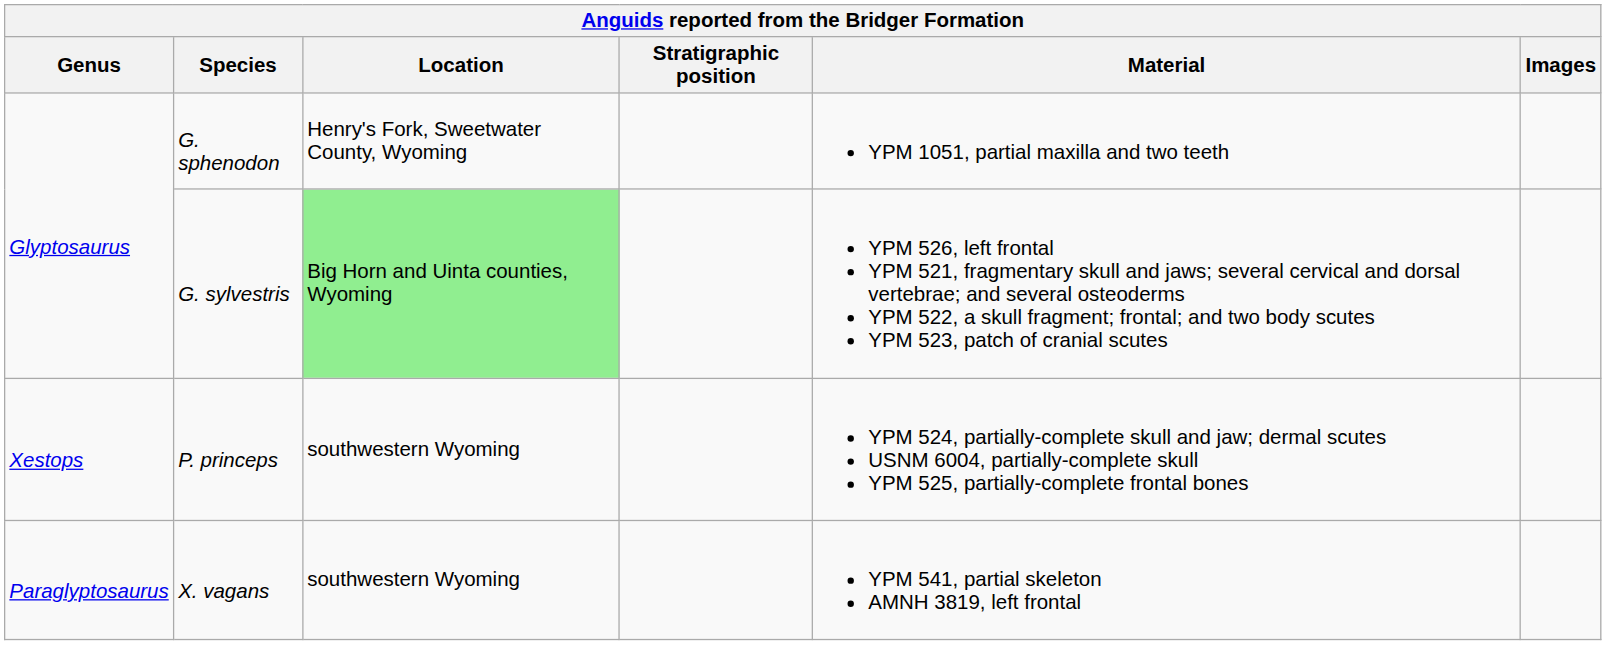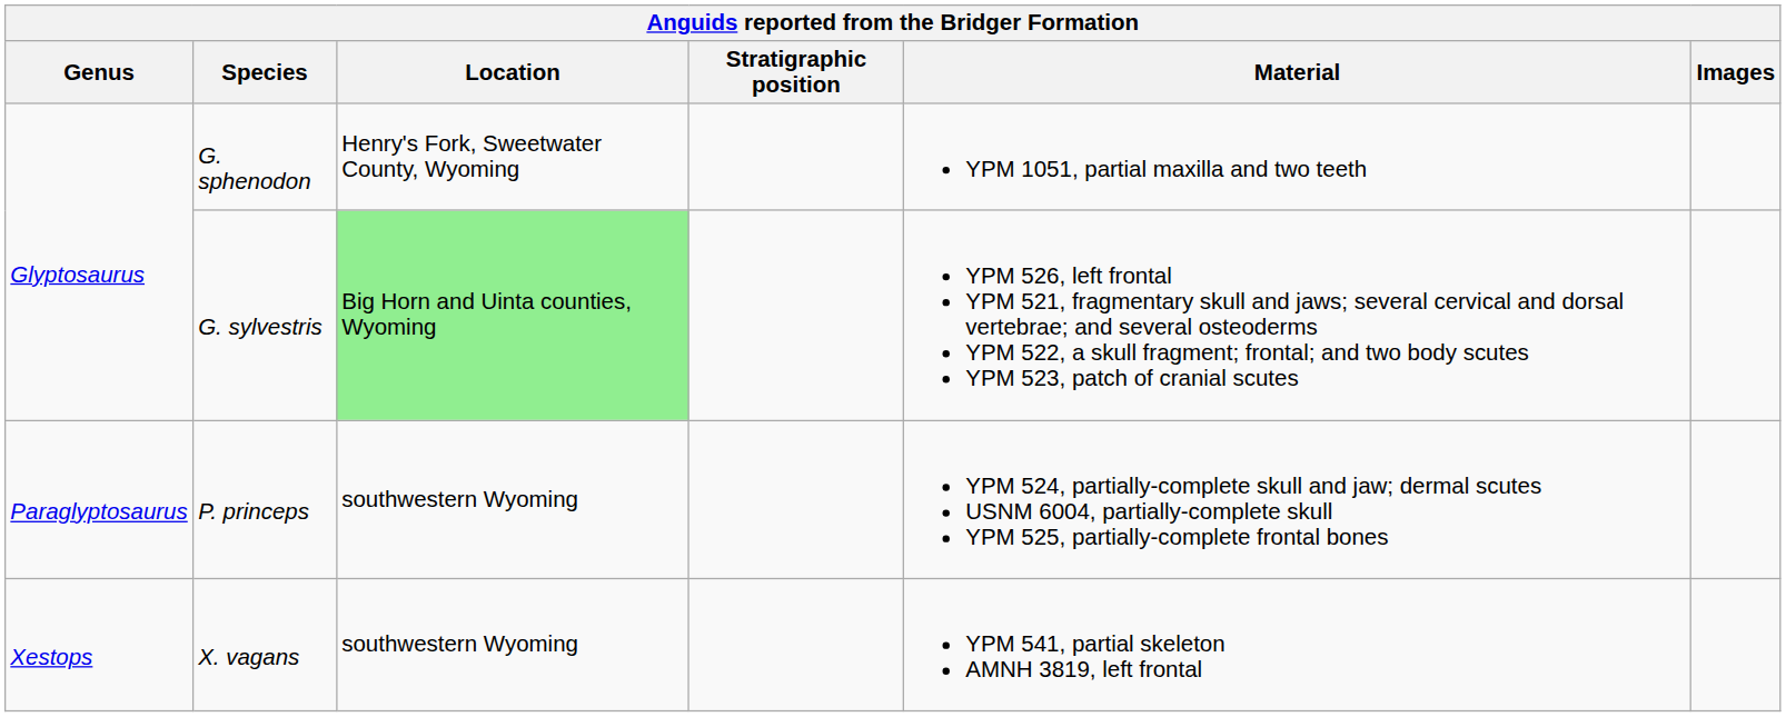 <table class="wikitable sortable mw-collapsible">
 <tr>
 <th colspan="7" style="text-align:center;"><strong><a href='#'>Anguids</a> reported from the Bridger Formation</strong></th>
 </tr>
 <tr>
 <th>Genus</th>
 <th>Species</th>
 <th>Location</th>
 <th>Stratigraphic position</th>
 <th>Material</th>
 <th>Images</th>
 </tr>
 <tr>
 <td rowspan=2><br><em><a href='#'>Glyptosaurus</a></em></td>
 <td><br><em>G. sphenodon</em></td>
 <td>Henry's Fork, Sweetwater County, Wyoming</td>
 <td></td>
 <td><br><ul><li>YPM 1051, partial maxilla and two teeth</li></ul></td>
 <td></td>
 </tr>
 <tr>
 <td><br><em>G. sylvestris</em></td>
 <td style="background: lightgreen;">Big Horn and Uinta counties, Wyoming</td>
 <td></td>
 <td><br><ul><li>YPM 526, left frontal</li><li>YPM 521, fragmentary skull and jaws; several cervical and dorsal vertebrae; and several osteoderms</li><li>YPM 522, a skull fragment; frontal; and two body scutes</li><li>YPM 523, patch of cranial scutes</li></ul></td>
 <td></td>
 </tr>
 <tr>
-<td rowspan=1><br><em><a href='#'>Xestops</a></em></td>
+<td rowspan=1><br><em><a href='#'>Paraglyptosaurus</a></em></td>
 <td><br><em>P. princeps</em></td>
 <td>southwestern Wyoming</td>
 <td></td>
 <td><br><ul><li>YPM 524, partially-complete skull and jaw; dermal scutes</li><li>USNM 6004, partially-complete skull</li><li>YPM 525, partially-complete frontal bones</li></ul></td>
 <td></td>
 </tr>
 <tr>
-<td rowspan=1><br><em><a href='#'>Paraglyptosaurus</a></em></td>
+<td rowspan=1><br><em><a href='#'>Xestops</a></em></td>
 <td><br><em>X. vagans</em></td>
 <td>southwestern Wyoming</td>
 <td></td>
 <td><br><ul><li>YPM 541, partial skeleton</li><li>AMNH 3819, left frontal</li></ul></td>
 <td></td>
 </tr>
 </table>
